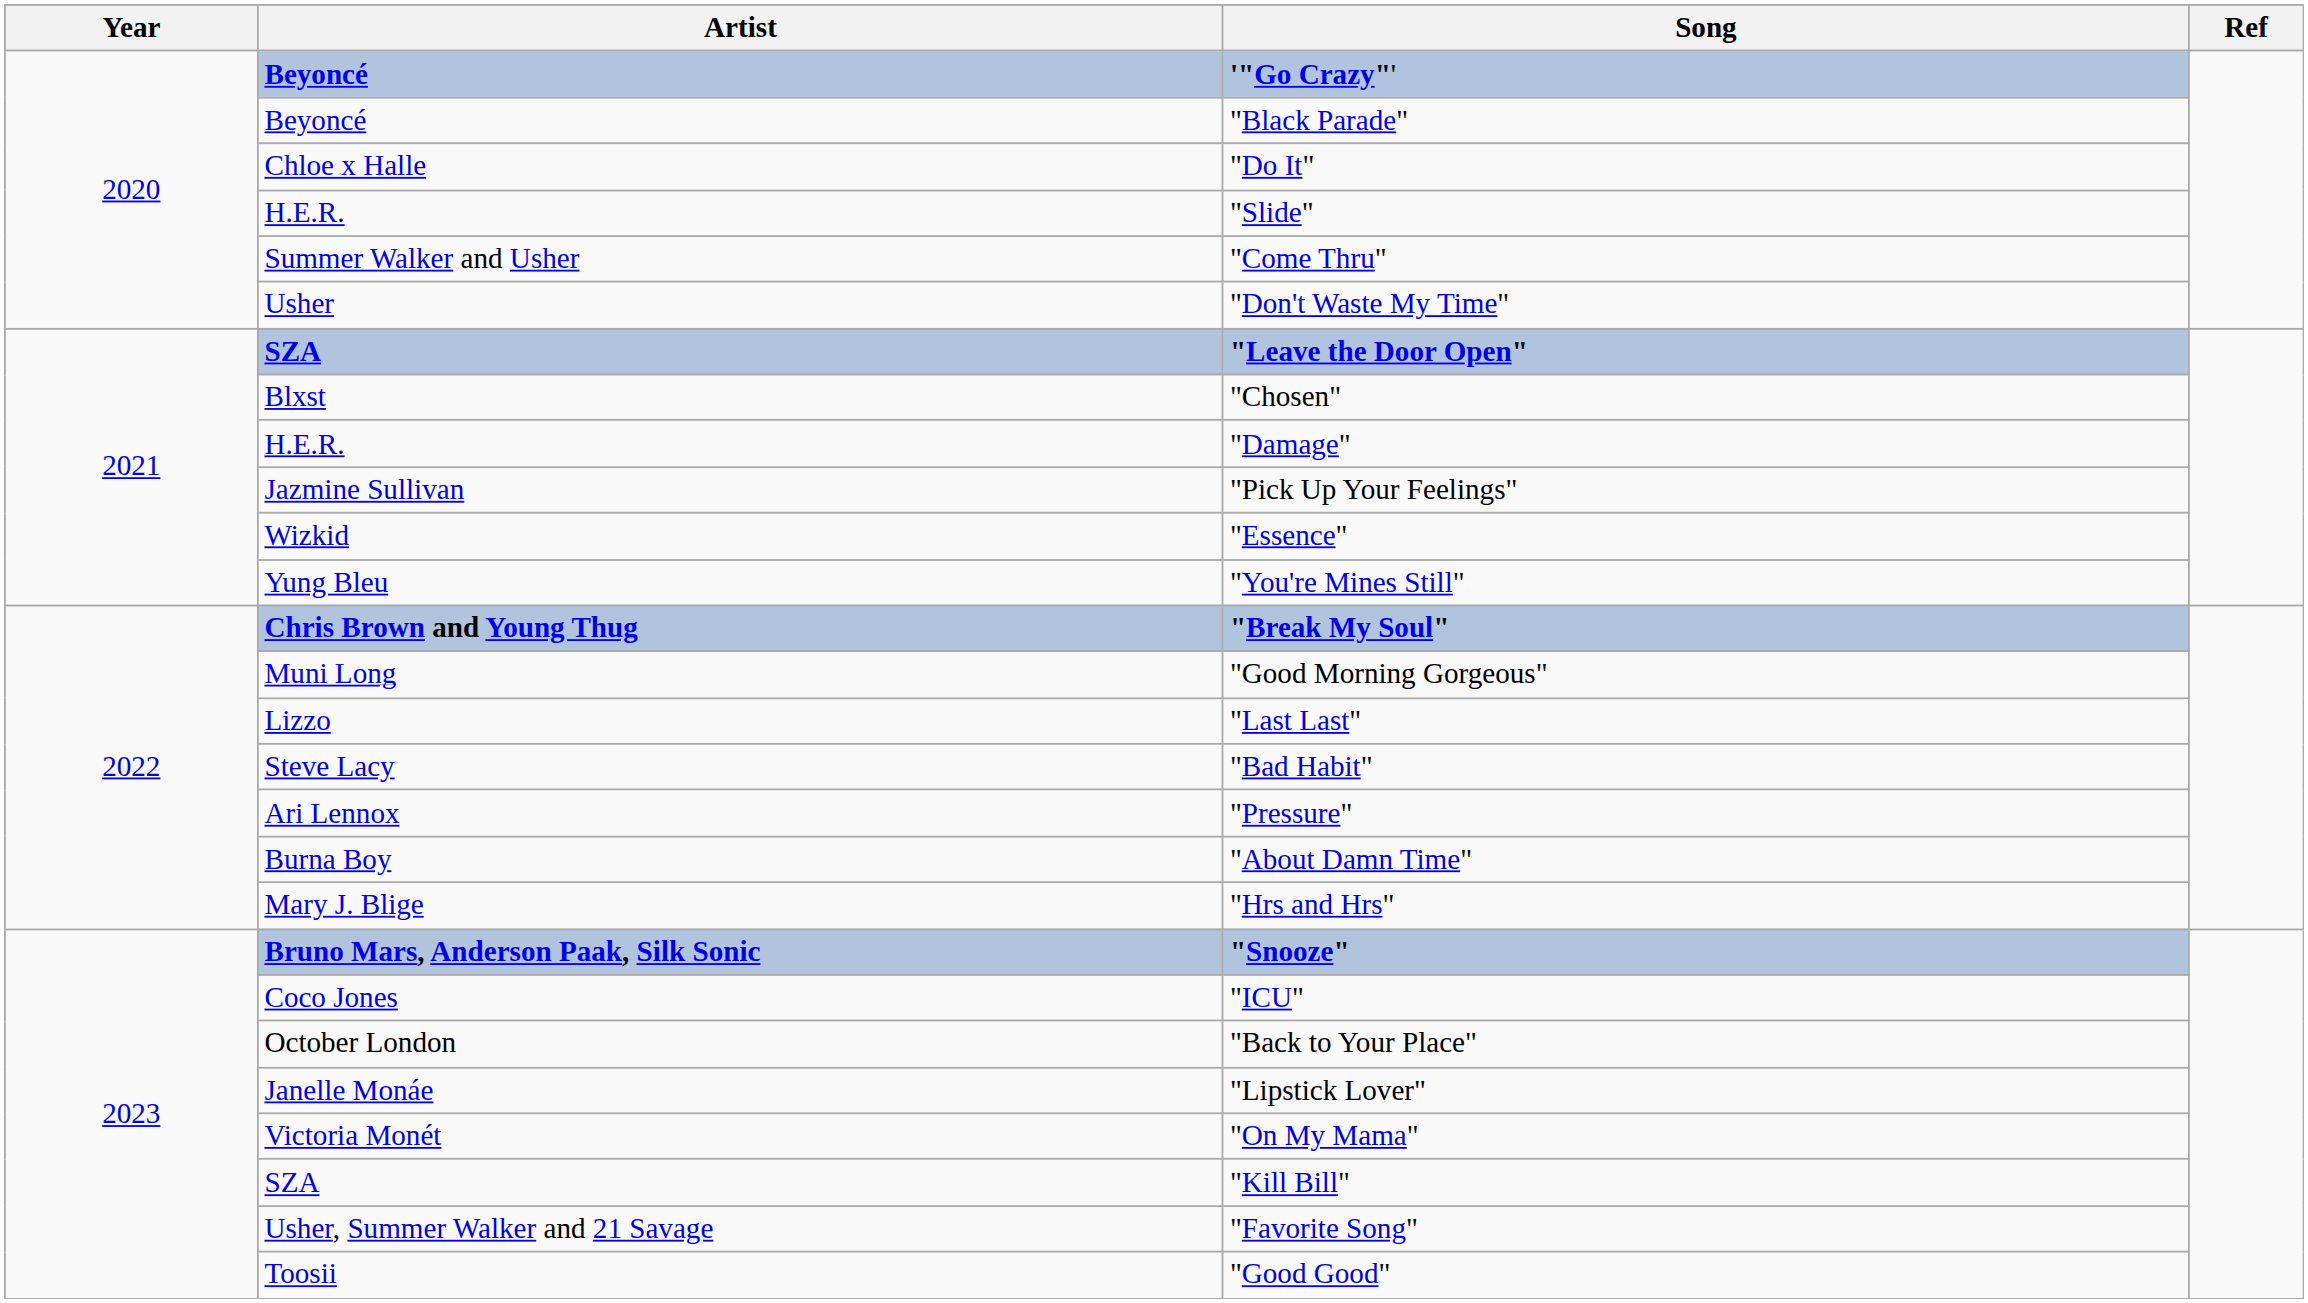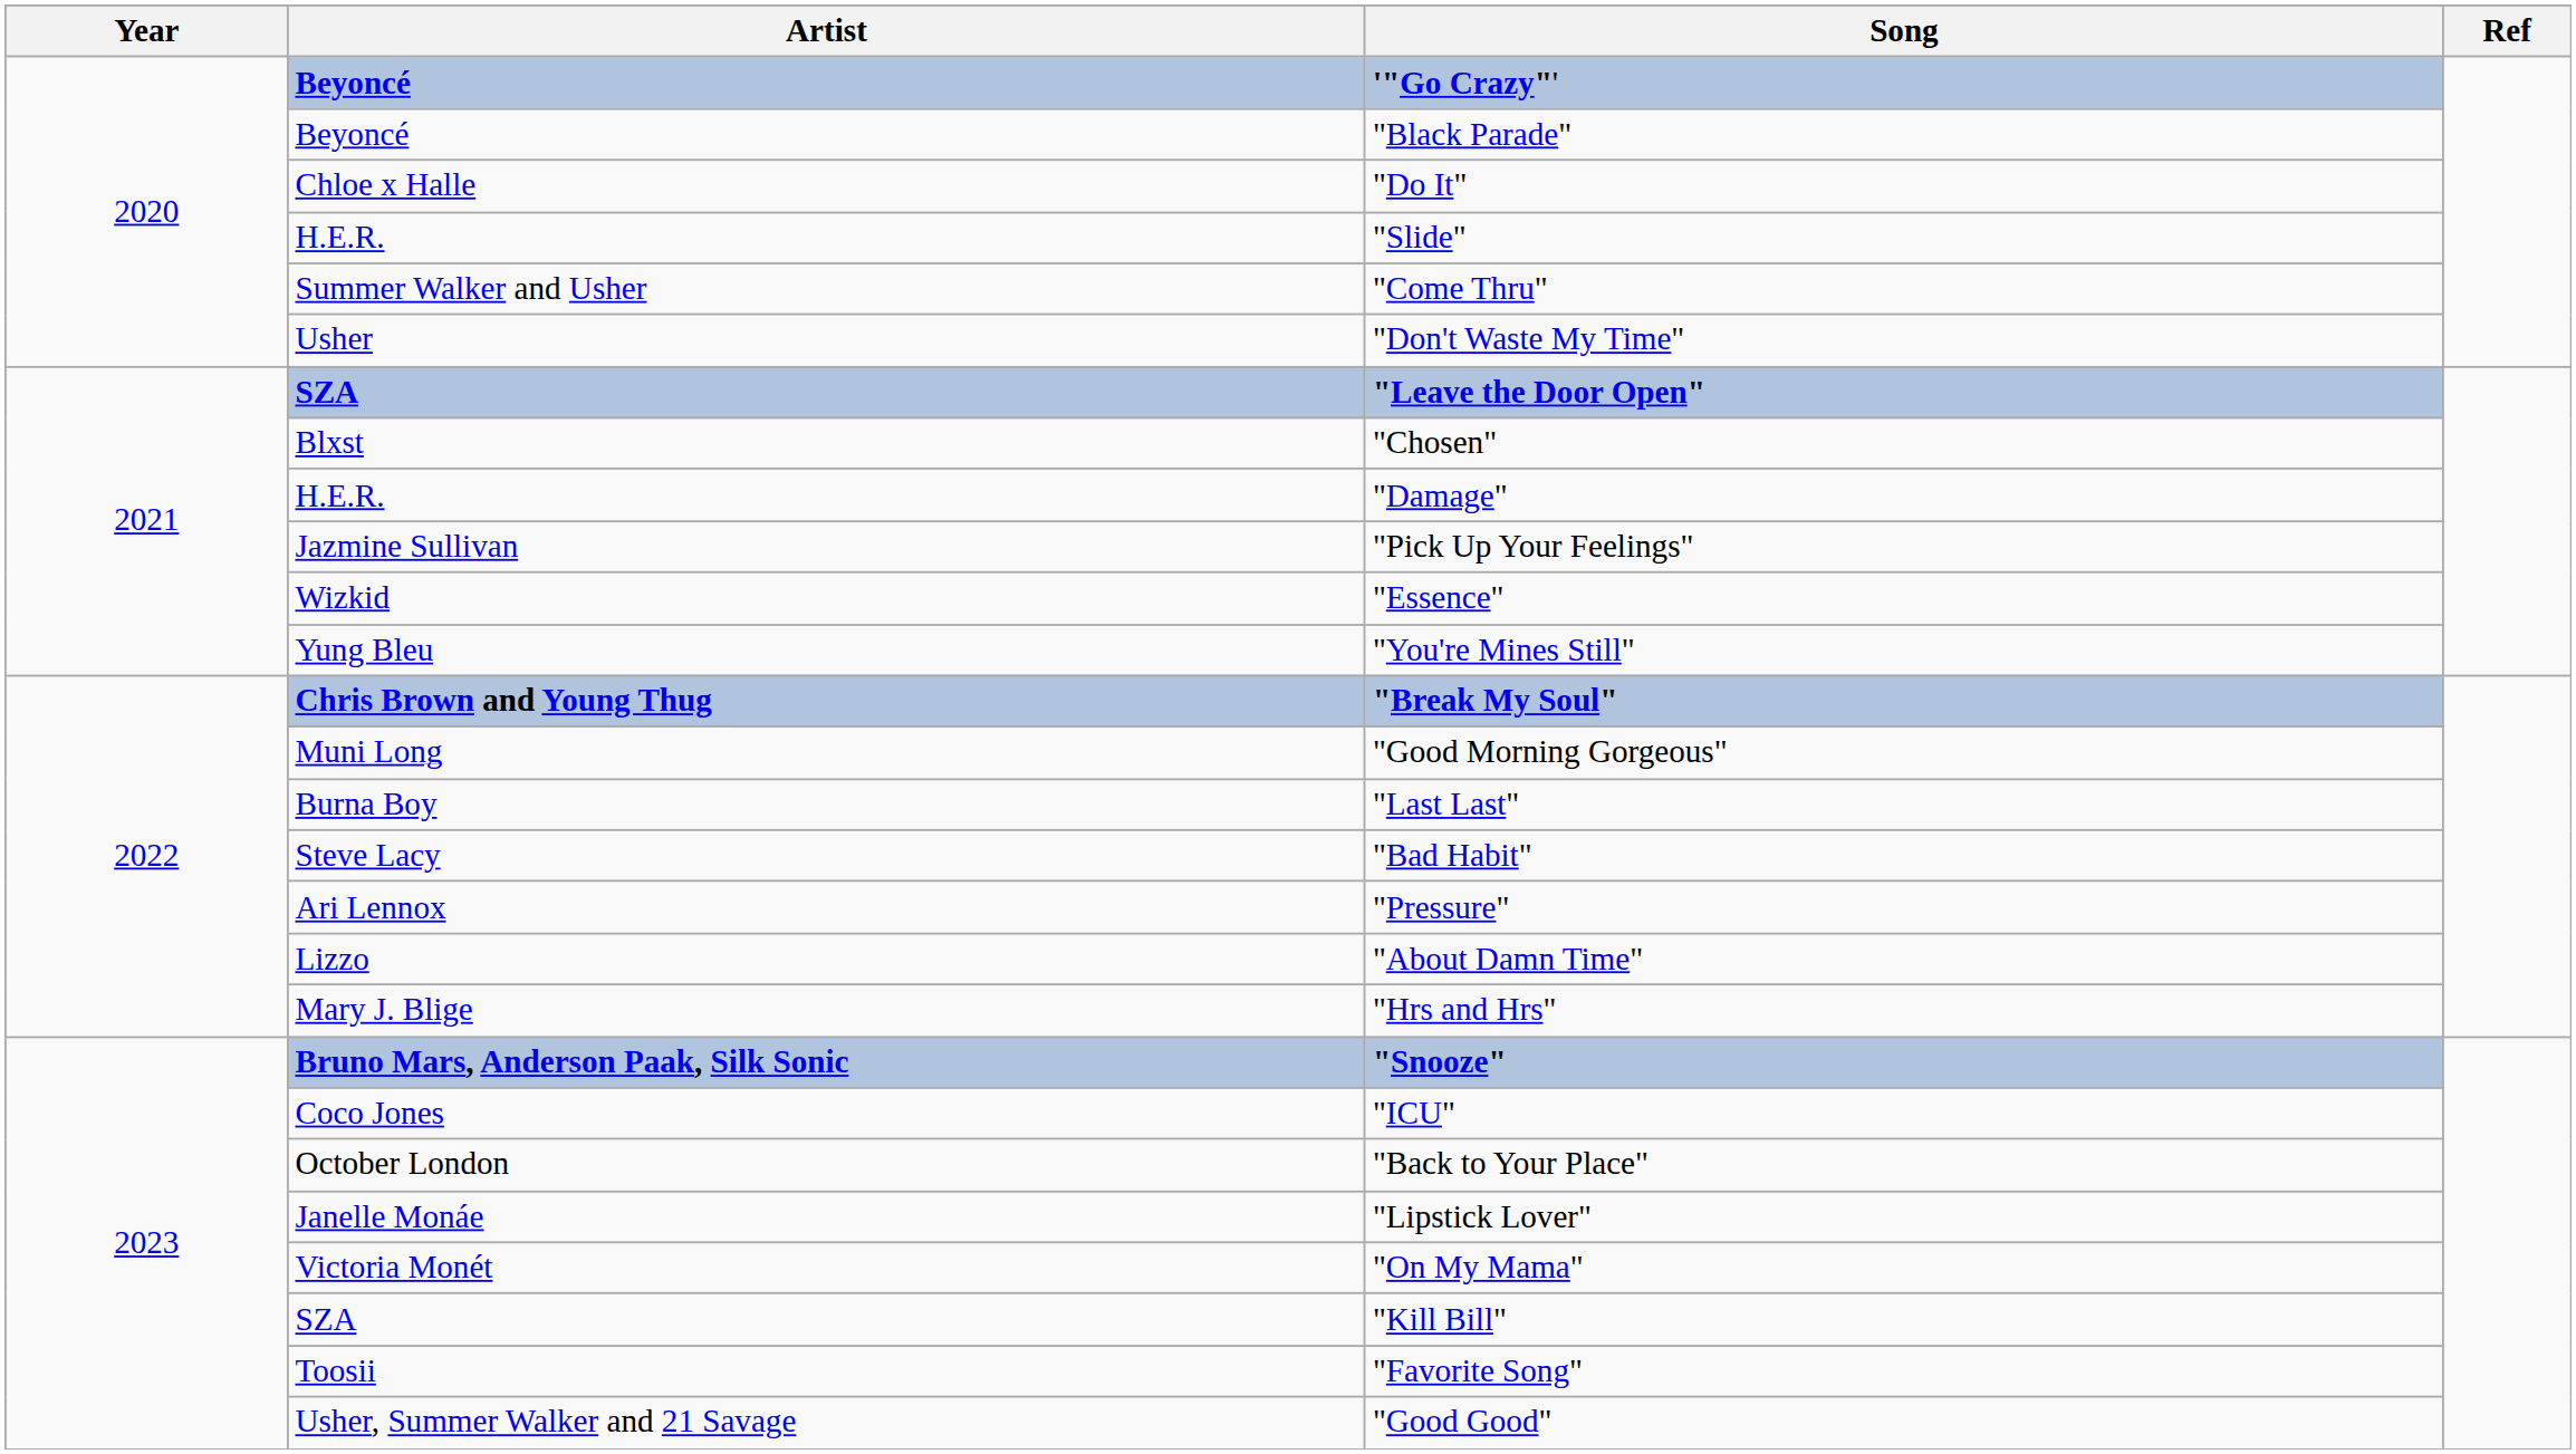 <table class="wikitable" style="width:100%;">
 <tr style="background:#bebebe;">
 <th style="width:11%;">Year</th>
 <th style="width:42%;">Artist</th>
 <th style="width:42%;">Song</th>
 <th style="width:5%;">Ref</th>
 </tr>
 <tr>
 <td rowspan="6" align="center"><a href='#'>2020</a></td>
 <td style="background:#B0C4DE"><strong><a href='#'>Beyoncé</a></strong></td>
 <td style="background:#B0C4DE"><strong>'"<a href='#'>Go Crazy</a>"</strong>'</td>
 <td rowspan="6" align="center"></td>
 </tr>
 <tr>
 <td><a href='#'>Beyoncé</a></td>
 <td>"<a href='#'>Black Parade</a>"</td>
 </tr>
 <tr>
 <td><a href='#'>Chloe x Halle</a></td>
 <td>"<a href='#'>Do It</a>"</td>
 </tr>
 <tr>
 <td><a href='#'>H.E.R.</a> </td>
 <td>"<a href='#'>Slide</a>"</td>
 </tr>
 <tr>
 <td><a href='#'>Summer Walker</a> and <a href='#'>Usher</a></td>
 <td>"<a href='#'>Come Thru</a>"</td>
 </tr>
 <tr>
 <td><a href='#'>Usher</a> </td>
 <td>"<a href='#'>Don't Waste My Time</a>"</td>
 </tr>
 <tr>
 <td rowspan="6" align="center"><a href='#'>2021</a></td>
 <td style="background:#B0C4DE"><strong><a href='#'>SZA</a></strong></td>
 <td style="background:#B0C4DE"><strong>"<a href='#'>Leave the Door Open</a>"</strong></td>
 <td rowspan="6" align="center"></td>
 </tr>
 <tr>
 <td><a href='#'>Blxst</a> </td>
 <td>"Chosen"</td>
 </tr>
 <tr>
 <td><a href='#'>H.E.R.</a></td>
 <td>"<a href='#'>Damage</a>"</td>
 </tr>
 <tr>
 <td><a href='#'>Jazmine Sullivan</a></td>
 <td>"Pick Up Your Feelings"</td>
 </tr>
 <tr>
 <td><a href='#'>Wizkid</a> </td>
 <td>"<a href='#'>Essence</a>"</td>
 </tr>
 <tr>
 <td><a href='#'>Yung Bleu</a> </td>
 <td>"<a href='#'>You're Mines Still</a>"</td>
 </tr>
 <tr>
 <td rowspan="7" align="center"><a href='#'>2022</a></td>
 <td style="background:#B0C4DE"><strong><a href='#'>Chris Brown</a> and <a href='#'>Young Thug</a></strong></td>
 <td style="background:#B0C4DE"><strong>"<a href='#'>Break My Soul</a>"</strong></td>
 <td rowspan="7" align="center"></td>
 </tr>
 <tr>
 <td><a href='#'>Muni Long</a></td>
 <td>"Good Morning Gorgeous"</td>
 </tr>
 <tr>
-<td><a href='#'>Lizzo</a></td>
+<td><a href='#'>Burna Boy</a></td>
 <td>"<a href='#'>Last Last</a>"</td>
 </tr>
 <tr>
 <td><a href='#'>Steve Lacy</a></td>
 <td>"<a href='#'>Bad Habit</a>"</td>
 </tr>
 <tr>
 <td><a href='#'>Ari Lennox</a></td>
 <td>"<a href='#'>Pressure</a>"</td>
 </tr>
 <tr>
-<td><a href='#'>Burna Boy</a></td>
+<td><a href='#'>Lizzo</a></td>
 <td>"<a href='#'>About Damn Time</a>"</td>
 </tr>
 <tr>
 <td><a href='#'>Mary J. Blige</a></td>
 <td>"<a href='#'>Hrs and Hrs</a>"</td>
 </tr>
 <tr>
 <td rowspan="8" align="center"><a href='#'>2023</a></td>
 <td style="background:#B0C4DE"><strong><a href='#'>Bruno Mars</a>, <a href='#'>Anderson Paak</a>, <a href='#'>Silk Sonic</a></strong></td>
 <td style="background:#B0C4DE"><strong>"<a href='#'>Snooze</a>"</strong></td>
 <td rowspan="8" align="center"></td>
 </tr>
 <tr>
 <td><a href='#'>Coco Jones</a></td>
 <td>"<a href='#'>ICU</a>"</td>
 </tr>
 <tr>
 <td>October London</td>
 <td>"Back to Your Place"</td>
 </tr>
 <tr>
 <td><a href='#'>Janelle Monáe</a></td>
 <td>"Lipstick Lover"</td>
 </tr>
 <tr>
 <td><a href='#'>Victoria Monét</a></td>
 <td>"<a href='#'>On My Mama</a>"</td>
 </tr>
 <tr>
 <td><a href='#'>SZA</a></td>
 <td>"<a href='#'>Kill Bill</a>"</td>
 </tr>
 <tr>
-<td><a href='#'>Usher</a>, <a href='#'>Summer Walker</a> and <a href='#'>21 Savage</a></td>
+<td><a href='#'>Toosii</a></td>
 <td>"<a href='#'>Favorite Song</a>"</td>
 </tr>
 <tr>
-<td><a href='#'>Toosii</a></td>
+<td><a href='#'>Usher</a>, <a href='#'>Summer Walker</a> and <a href='#'>21 Savage</a></td>
 <td>"<a href='#'>Good Good</a>"</td>
 </tr>
 </table>
